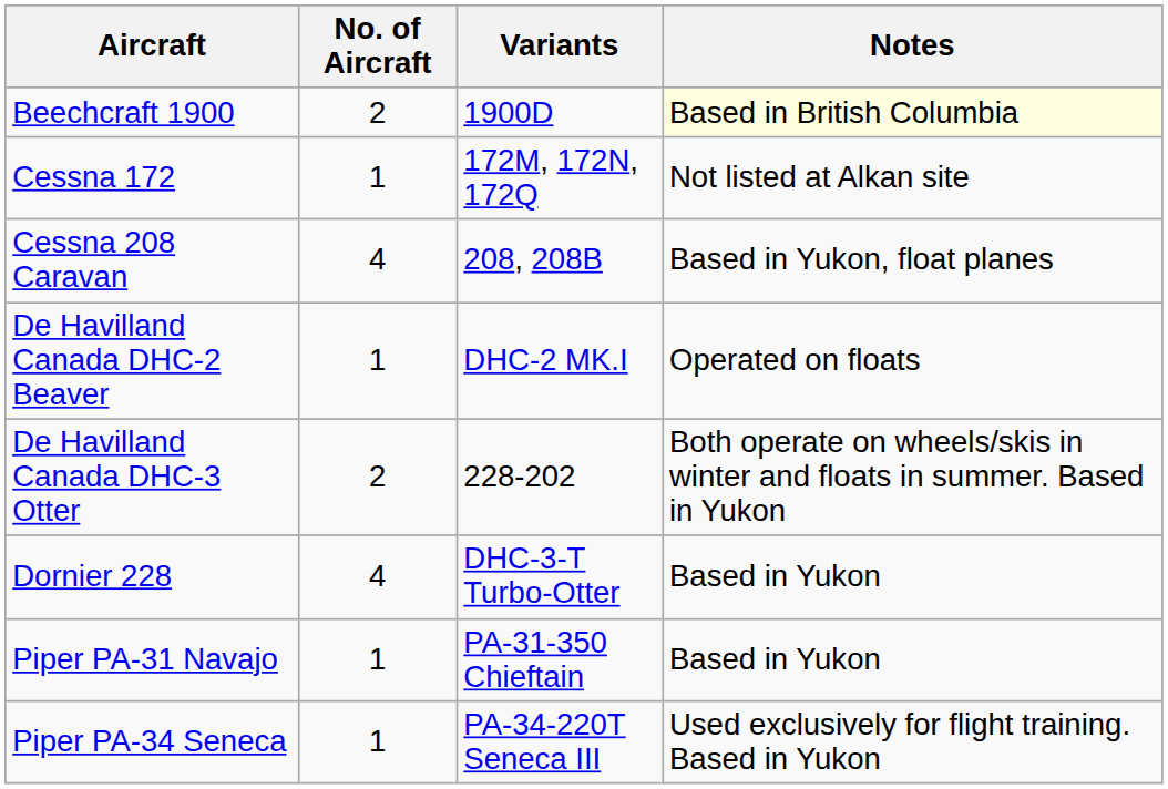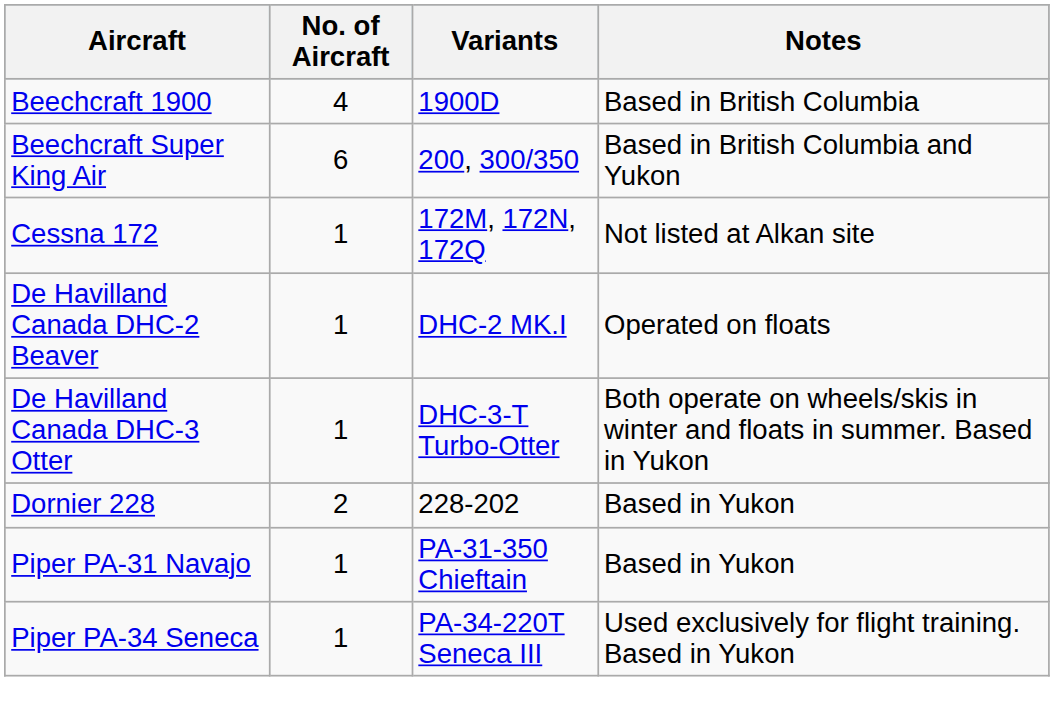 <table class="wikitable" style="border-collapse:collapse;text-align:left">
 <tr style="background:lightblue;">
 <th>Aircraft</th>
 <th>No. of Aircraft</th>
 <th>Variants</th>
 <th>Notes</th>
 </tr>
 <tr>
 <td><a href='#'>Beechcraft 1900</a></td>
-<td align=center>2</td>
+<td align=center>4</td>
 <td><a href='#'>1900D</a></td>
-<td style="background: lightyellow;">Based in British Columbia</td>
+<td>Based in British Columbia</td>
+</tr>
+<tr>
+<td><a href='#'>Beechcraft Super King Air</a></td>
+<td align=center>6</td>
+<td><a href='#'>200</a>, <a href='#'>300/350</a></td>
+<td>Based in British Columbia and Yukon</td>
 </tr>
 <tr>
 <td><a href='#'>Cessna 172</a></td>
 <td align=center>1</td>
 <td><a href='#'>172M</a>, <a href='#'>172N</a>, <a href='#'>172Q</a></td>
 <td>Not listed at Alkan site</td>
-</tr>
-<tr>
-<td><a href='#'>Cessna 208 Caravan</a></td>
-<td align=center>4</td>
-<td><a href='#'>208</a>, <a href='#'>208B</a></td>
-<td>Based in Yukon, float planes</td>
 </tr>
 <tr>
 <td><a href='#'>De Havilland Canada DHC-2 Beaver</a></td>
 <td align=center>1</td>
 <td><a href='#'>DHC-2 MK.I</a></td>
 <td>Operated on floats</td>
 </tr>
 <tr>
 <td><a href='#'>De Havilland Canada DHC-3 Otter</a></td>
-<td align=center>2</td>
-<td>228-202</td>
+<td align=center>1</td>
+<td><a href='#'>DHC-3-T Turbo-Otter</a></td>
 <td>Both operate on wheels/skis in winter and floats in summer. Based in Yukon</td>
 </tr>
 <tr>
 <td><a href='#'>Dornier 228</a></td>
-<td align=center>4</td>
-<td><a href='#'>DHC-3-T Turbo-Otter</a></td>
+<td align=center>2</td>
+<td>228-202</td>
 <td>Based in  Yukon</td>
 </tr>
 <tr>
 <td><a href='#'>Piper PA-31 Navajo</a></td>
 <td align=center>1</td>
 <td><a href='#'>PA-31-350 Chieftain</a></td>
 <td>Based in Yukon</td>
 </tr>
 <tr>
 <td><a href='#'>Piper PA-34 Seneca</a></td>
 <td align=center>1</td>
 <td><a href='#'>PA-34-220T Seneca III</a></td>
 <td>Used exclusively for flight training. Based in Yukon</td>
 </tr>
 </table>
